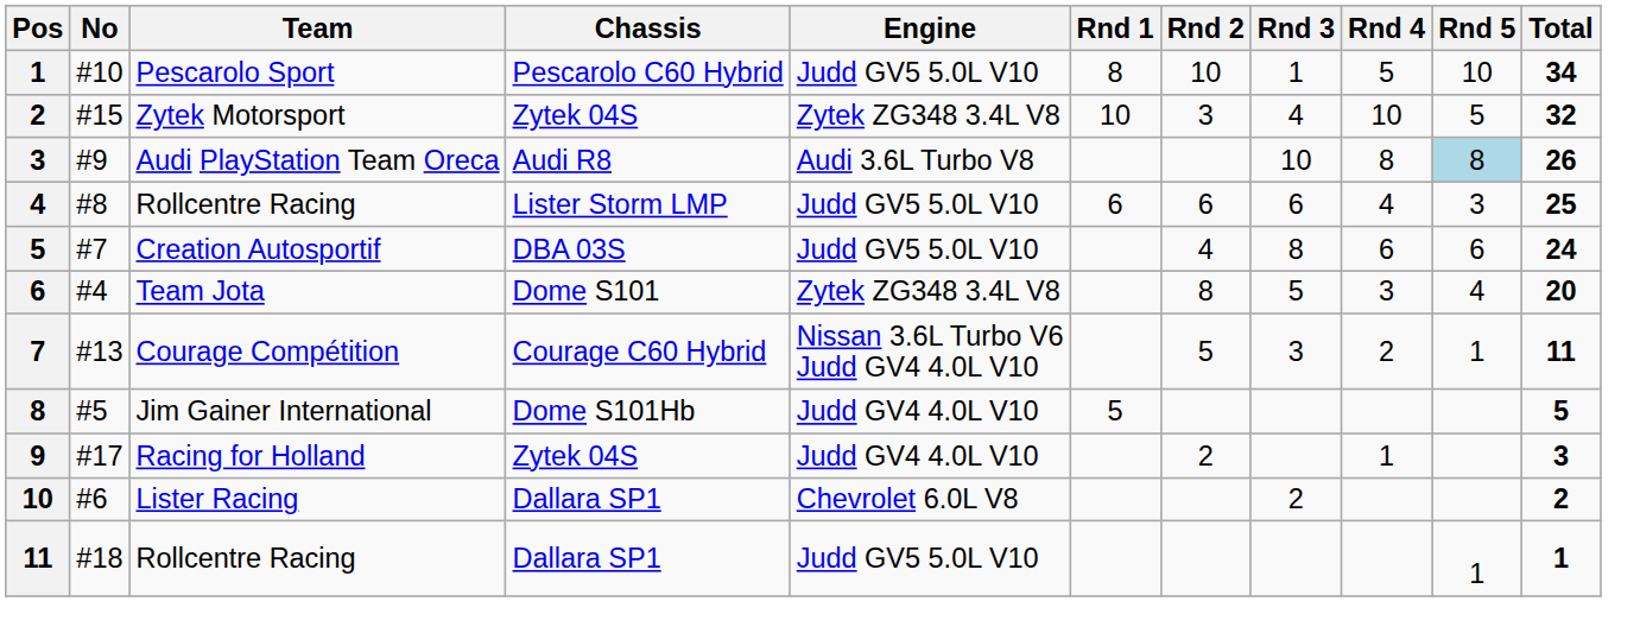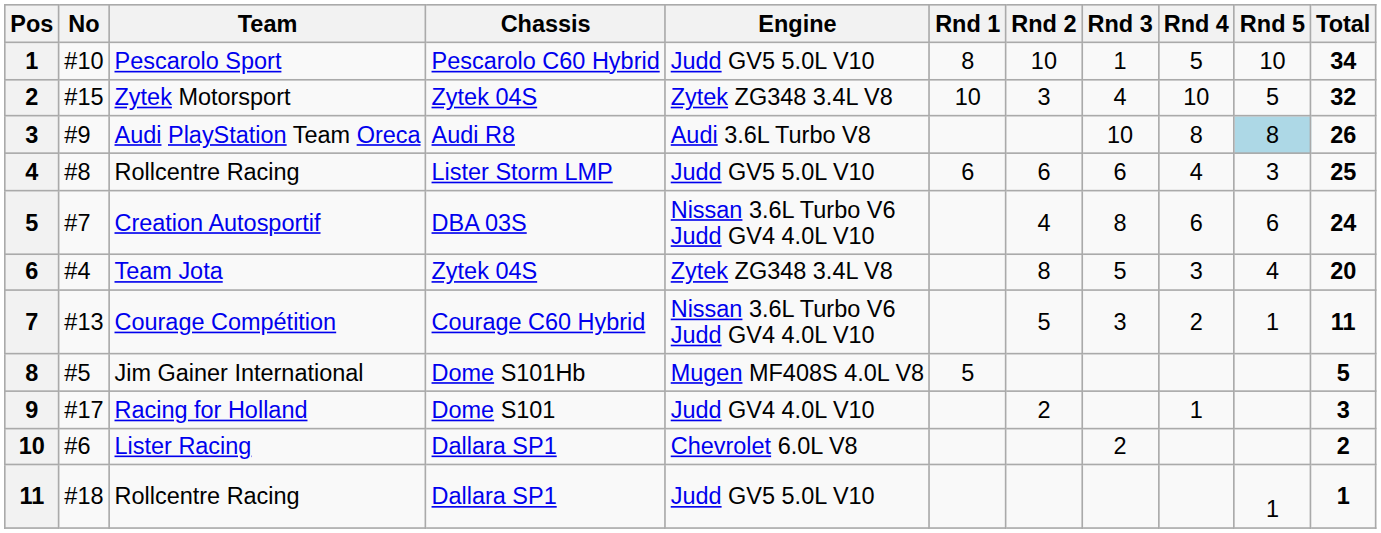 <table class="wikitable" style="font-size: 90%;">
 <tr>
 <th>Pos</th>
 <th>No</th>
 <th>Team</th>
 <th>Chassis</th>
 <th>Engine</th>
 <th>Rnd 1</th>
 <th>Rnd 2</th>
 <th>Rnd 3</th>
 <th>Rnd 4</th>
 <th>Rnd 5</th>
 <th>Total</th>
 </tr>
 <tr>
 <th>1</th>
 <td>#10</td>
 <td> <a href='#'>Pescarolo Sport</a></td>
 <td><a href='#'>Pescarolo C60 Hybrid</a></td>
 <td><a href='#'>Judd</a> GV5 5.0L V10</td>
 <td align="center">8</td>
 <td align="center">10</td>
 <td align="center">1</td>
 <td align="center">5</td>
 <td align="center">10</td>
 <td align="center"><strong>34</strong></td>
 </tr>
 <tr>
 <th>2</th>
 <td>#15</td>
 <td> <a href='#'>Zytek</a> Motorsport</td>
 <td><a href='#'>Zytek 04S</a></td>
 <td><a href='#'>Zytek</a> ZG348 3.4L V8</td>
 <td align="center">10</td>
 <td align="center">3</td>
 <td align="center">4</td>
 <td align="center">10</td>
 <td align="center">5</td>
 <td align="center"><strong>32</strong></td>
 </tr>
 <tr>
 <th>3</th>
 <td>#9</td>
 <td> <a href='#'>Audi</a> <a href='#'>PlayStation</a> Team <a href='#'>Oreca</a></td>
 <td><a href='#'>Audi R8</a></td>
 <td><a href='#'>Audi</a> 3.6L Turbo V8</td>
 <td></td>
 <td></td>
 <td align="center">10</td>
 <td align="center">8</td>
 <td align="center" style="background: lightblue;">8</td>
 <td align="center"><strong>26</strong></td>
 </tr>
 <tr>
 <th>4</th>
 <td>#8</td>
 <td> Rollcentre Racing</td>
 <td><a href='#'>Lister Storm LMP</a></td>
 <td><a href='#'>Judd</a> GV5 5.0L V10</td>
 <td align="center">6</td>
 <td align="center">6</td>
 <td align="center">6</td>
 <td align="center">4</td>
 <td align="center">3</td>
 <td align="center"><strong>25</strong></td>
 </tr>
 <tr>
 <th>5</th>
 <td>#7</td>
 <td> <a href='#'>Creation Autosportif</a></td>
 <td><a href='#'>DBA 03S</a></td>
-<td><a href='#'>Judd</a> GV5 5.0L V10</td>
+<td><a href='#'>Nissan</a> 3.6L Turbo V6<br><a href='#'>Judd</a> GV4 4.0L V10</td>
 <td></td>
 <td align="center">4</td>
 <td align="center">8</td>
 <td align="center">6</td>
 <td align="center">6</td>
 <td align="center"><strong>24</strong></td>
 </tr>
 <tr>
 <th>6</th>
 <td>#4</td>
 <td> <a href='#'>Team Jota</a></td>
-<td><a href='#'>Dome</a> S101</td>
+<td><a href='#'>Zytek 04S</a></td>
 <td><a href='#'>Zytek</a> ZG348 3.4L V8</td>
 <td></td>
 <td align="center">8</td>
 <td align="center">5</td>
 <td align="center">3</td>
 <td align="center">4</td>
 <td align="center"><strong>20</strong></td>
 </tr>
 <tr>
 <th>7</th>
 <td>#13</td>
 <td> <a href='#'>Courage Compétition</a></td>
 <td><a href='#'>Courage C60 Hybrid</a></td>
 <td><a href='#'>Nissan</a> 3.6L Turbo V6<br><a href='#'>Judd</a> GV4 4.0L V10</td>
 <td></td>
 <td align="center">5</td>
 <td align="center">3</td>
 <td align="center">2</td>
 <td align="center">1</td>
 <td align="center"><strong>11</strong></td>
 </tr>
 <tr>
 <th>8</th>
 <td>#5</td>
 <td> Jim Gainer International</td>
 <td><a href='#'>Dome</a> S101Hb</td>
-<td><a href='#'>Judd</a> GV4 4.0L V10</td>
+<td><a href='#'>Mugen</a> MF408S 4.0L V8</td>
 <td align="center">5</td>
 <td></td>
 <td></td>
 <td></td>
 <td></td>
 <td align="center"><strong>5</strong></td>
 </tr>
 <tr>
 <th>9</th>
 <td>#17</td>
 <td> <a href='#'>Racing for Holland</a></td>
-<td><a href='#'>Zytek 04S</a></td>
+<td><a href='#'>Dome</a> S101</td>
 <td><a href='#'>Judd</a> GV4 4.0L V10</td>
 <td></td>
 <td align="center">2</td>
 <td></td>
 <td align="center">1</td>
 <td></td>
 <td align="center"><strong>3</strong></td>
 </tr>
 <tr>
 <th>10</th>
 <td>#6</td>
 <td> <a href='#'>Lister Racing</a></td>
 <td><a href='#'>Dallara SP1</a></td>
 <td><a href='#'>Chevrolet</a> 6.0L V8</td>
 <td></td>
 <td></td>
 <td align="center">2</td>
 <td></td>
 <td></td>
 <td align="center"><strong>2</strong></td>
 </tr>
 <tr>
 <th>11</th>
 <td>#18</td>
 <td> Rollcentre Racing</td>
 <td><a href='#'>Dallara SP1</a></td>
 <td><a href='#'>Judd</a> GV5 5.0L V10</td>
 <td></td>
 <td></td>
 <td></td>
 <td></td>
 <td align="center"><br>1</td>
 <td align="center"><strong>1</strong></td>
 </tr>
 </table>
